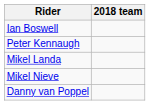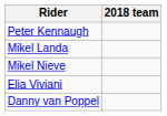 <table class="wikitable">
 <tr>
 <th>Rider</th>
 <th>2018 team</th>
-</tr>
-<tr>
-<td><a href='#'>Ian Boswell</a></td>
-<td></td>
 </tr>
 <tr>
 <td><a href='#'>Peter Kennaugh</a></td>
 <td></td>
 </tr>
 <tr>
 <td><a href='#'>Mikel Landa</a></td>
 <td></td>
 </tr>
 <tr>
 <td><a href='#'>Mikel Nieve</a></td>
 <td></td>
 </tr>
 <tr>
+<td><a href='#'>Elia Viviani</a></td>
+<td></td>
+</tr>
+<tr>
 <td><a href='#'>Danny van Poppel</a></td>
 <td></td>
 </tr>
 </table>
